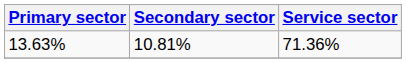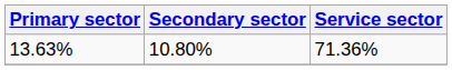 <table class="wikitable" border="1">
 <tr>
 <th><a href='#'>Primary sector</a></th>
 <th><a href='#'>Secondary sector</a></th>
 <th><a href='#'>Service sector</a></th>
 </tr>
 <tr>
 <td>13.63%</td>
-<td>10.81%</td>
+<td>10.80%</td>
 <td>71.36%</td>
 </tr>
 <tr>
 </tr>
 </table>
